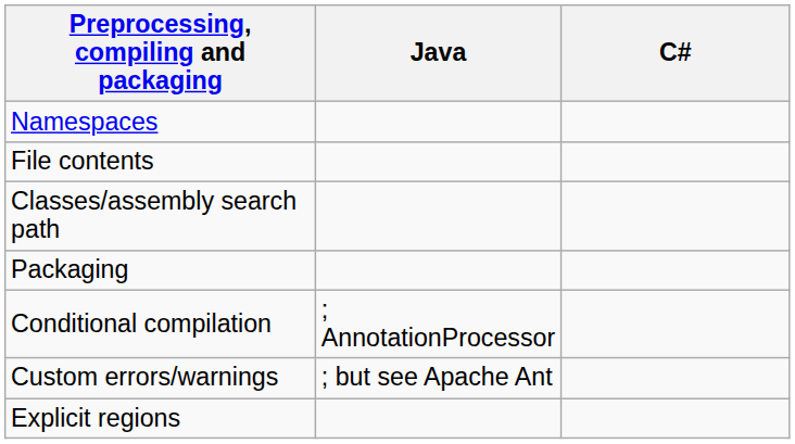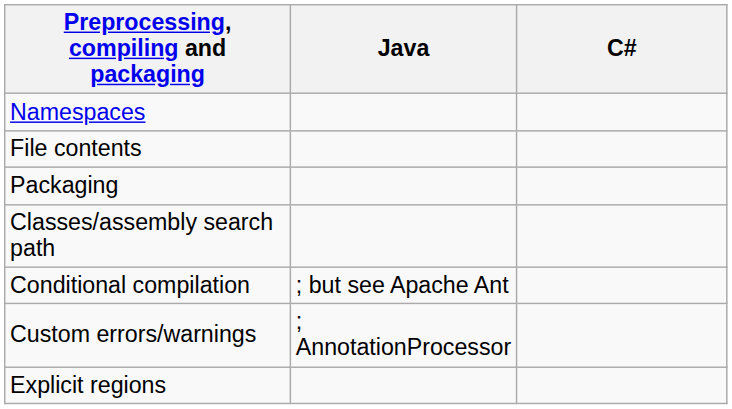 <table class="wikitable" style="width:80%;">
 <tr>
 <th style="width:40%;"><a href='#'>Preprocessing</a>, <a href='#'>compiling</a> and <a href='#'>packaging</a></th>
 <th style="width:30%;">Java</th>
 <th style="width:30%;">C#</th>
 </tr>
 <tr>
 <td><a href='#'>Namespaces</a></td>
 <td></td>
 <td></td>
 </tr>
 <tr>
 <td>File contents</td>
 <td></td>
 <td></td>
 </tr>
 <tr>
+<td>Packaging</td>
+<td></td>
+<td></td>
+</tr>
+<tr>
 <td>Classes/assembly search path</td>
 <td></td>
 <td></td>
 </tr>
 <tr>
-<td>Packaging</td>
-<td></td>
-<td></td>
-</tr>
-<tr>
 <td>Conditional compilation</td>
-<td>; AnnotationProcessor</td>
+<td>; but see Apache Ant</td>
 <td></td>
 </tr>
 <tr>
 <td>Custom errors/warnings</td>
-<td>; but see Apache Ant</td>
+<td>; AnnotationProcessor</td>
 <td></td>
 </tr>
 <tr>
 <td>Explicit regions</td>
 <td></td>
 <td></td>
 </tr>
 </table>
